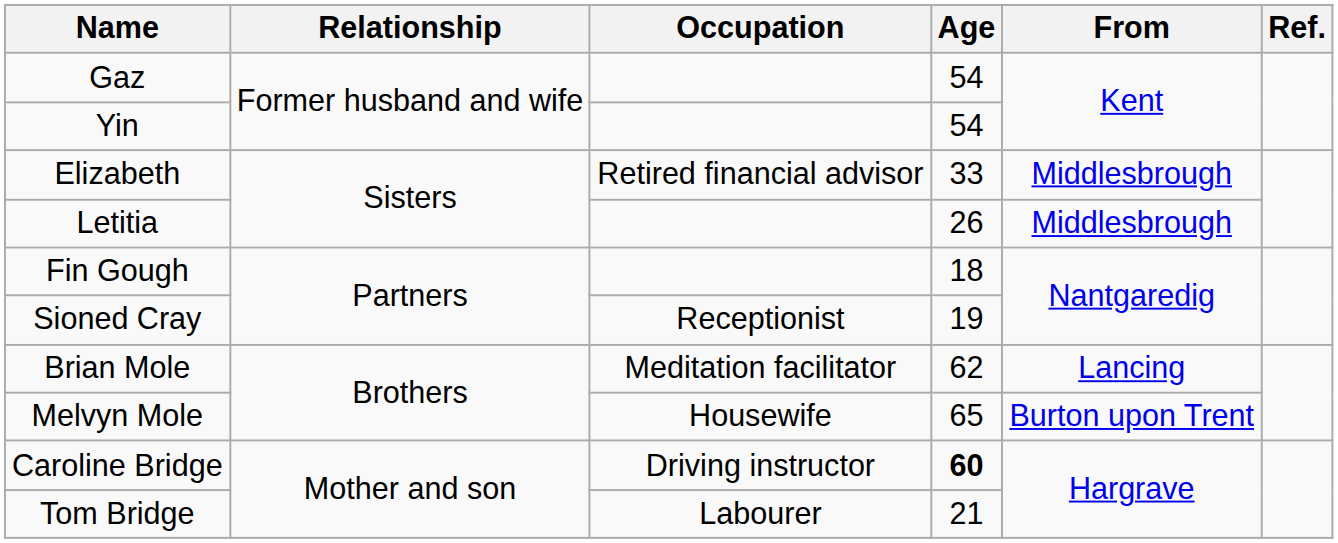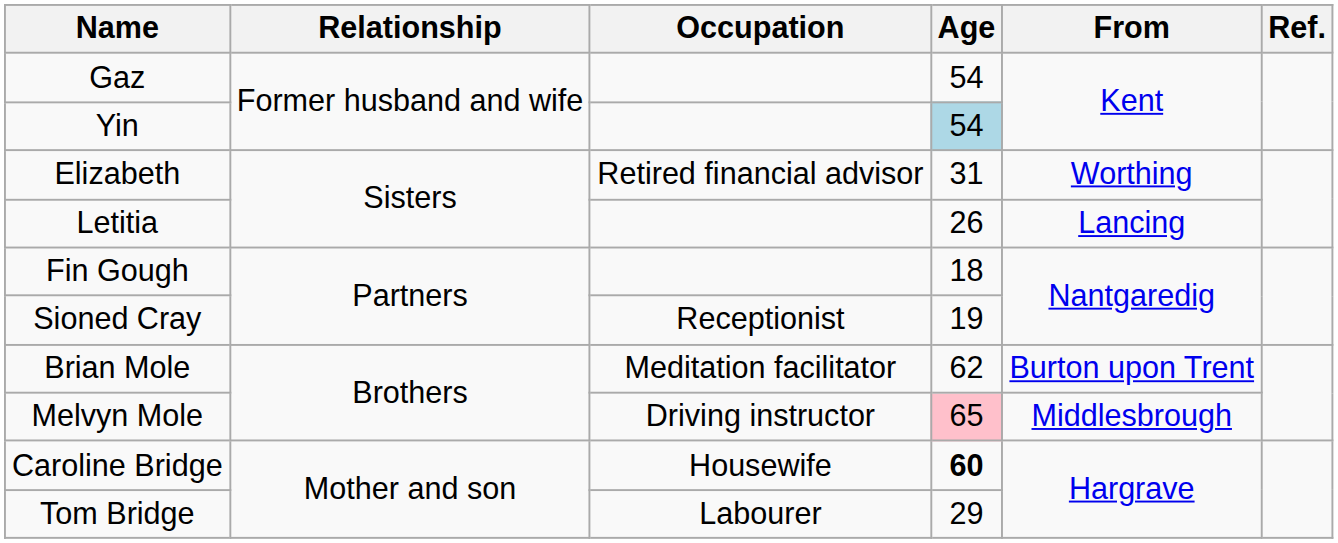 <table class="wikitable sortable" style="text-align: center; ">
 <tr>
 <th>Name</th>
 <th>Relationship</th>
 <th>Occupation</th>
 <th>Age</th>
 <th>From</th>
 <th>Ref.</th>
 </tr>
 <tr>
 <td>Gaz</td>
 <td rowspan="2">Former husband and wife</td>
 <td></td>
 <td>54</td>
 <td rowspan="2"><a href='#'>Kent</a></td>
 <td rowspan="2"></td>
 </tr>
 <tr>
 <td>Yin</td>
 <td></td>
-<td>54</td>
+<td style="background: lightblue;">54</td>
 </tr>
 <tr>
 <td>Elizabeth</td>
 <td rowspan="2">Sisters</td>
 <td>Retired financial advisor</td>
-<td>33</td>
-<td><a href='#'>Middlesbrough</a></td>
+<td>31</td>
+<td><a href='#'>Worthing</a></td>
 <td rowspan="2"></td>
 </tr>
 <tr>
 <td>Letitia</td>
 <td></td>
 <td>26</td>
-<td><a href='#'>Middlesbrough</a></td>
+<td><a href='#'>Lancing</a></td>
 </tr>
 <tr>
 <td>Fin Gough</td>
 <td rowspan="2">Partners</td>
 <td></td>
 <td>18</td>
 <td rowspan="2"><a href='#'>Nantgaredig</a></td>
 <td rowspan="2"></td>
 </tr>
 <tr>
 <td>Sioned Cray</td>
 <td>Receptionist</td>
 <td>19</td>
 </tr>
 <tr>
 <td>Brian Mole</td>
 <td rowspan="2">Brothers</td>
 <td>Meditation facilitator</td>
 <td>62</td>
-<td><a href='#'>Lancing</a></td>
+<td><a href='#'>Burton upon Trent</a></td>
 <td rowspan="2"></td>
 </tr>
 <tr>
 <td>Melvyn Mole</td>
-<td>Housewife</td>
-<td>65</td>
-<td><a href='#'>Burton upon Trent</a></td>
+<td>Driving instructor</td>
+<td style="background: pink;">65</td>
+<td><a href='#'>Middlesbrough</a></td>
 </tr>
 <tr>
 <td>Caroline Bridge</td>
 <td rowspan="2">Mother and son</td>
-<td>Driving instructor</td>
+<td>Housewife</td>
 <td><strong>60</strong></td>
 <td rowspan="2"><a href='#'>Hargrave</a></td>
 <td rowspan="2"></td>
 </tr>
 <tr>
 <td>Tom Bridge</td>
 <td>Labourer</td>
-<td>21</td>
+<td>29</td>
 </tr>
 </table>
